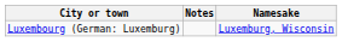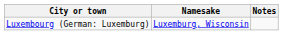 <table class="wikitable">
 <tr>
 <th>City or town</th>
+<th>Namesake</th>
 <th>Notes</th>
-<th>Namesake</th>
 </tr>
 <tr>
 <td><a href='#'>Luxembourg</a> (German: Luxemburg)</td>
+<td><a href='#'>Luxemburg, Wisconsin</a></td>
 <td> </td>
-<td><a href='#'>Luxemburg, Wisconsin</a></td>
 </tr>
 </table>
